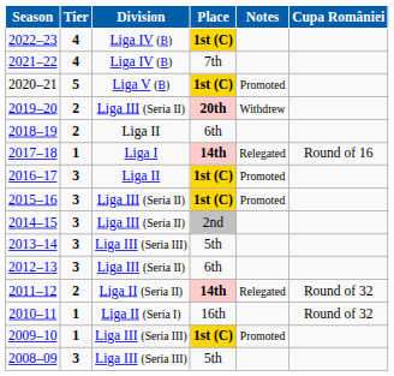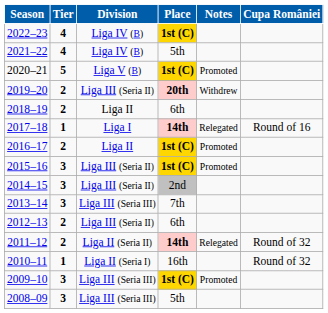 <table class="wikitable" style="text-align:center; font-size:90%">
 <tr>
 <th style="background:#005daa;color:#ffffff;border:1px solid #ffffff;">Season</th>
 <th style="background:#005daa;color:#ffffff;border:1px solid #ffffff;">Tier</th>
 <th style="background:#005daa;color:#ffffff;border:1px solid #ffffff;">Division</th>
 <th style="background:#005daa;color:#ffffff;border:1px solid #ffffff;">Place</th>
 <th style="background:#005daa;color:#ffffff;border:1px solid #ffffff;">Notes</th>
 <th style="background:#005daa;color:#ffffff;border:1px solid #ffffff;">Cupa României</th>
 </tr>
 <tr>
 <td><a href='#'>2022–23</a></td>
 <td><strong>4</strong></td>
 <td><a href='#'>Liga IV</a> <small>(<a href='#'>B</a>)</small></td>
 <td align=center bgcolor=gold><strong>1st</strong> <strong>(C)</strong></td>
 <td></td>
 <td></td>
 </tr>
 <tr>
 <td><a href='#'>2021–22</a></td>
 <td><strong>4</strong></td>
 <td><a href='#'>Liga IV</a> <small>(<a href='#'>B</a>)</small></td>
-<td>7th</td>
+<td>5th</td>
 <td></td>
 <td></td>
 </tr>
 <tr>
 <td>2020–21</td>
 <td><strong>5</strong></td>
 <td><a href='#'>Liga V</a> <small>(<a href='#'>B</a>)</small></td>
 <td align=center bgcolor=gold><strong>1st</strong> <strong>(C)</strong></td>
 <td><small>Promoted</small></td>
 <td></td>
 </tr>
 <tr>
 <td><a href='#'>2019–20</a></td>
 <td><strong>2</strong></td>
 <td><a href='#'>Liga III</a> <small>(Seria II)</small></td>
 <td align=center bgcolor=#FFCCCC><strong>20th</strong></td>
 <td><small>Withdrew</small></td>
 <td></td>
 </tr>
 <tr>
 <td><a href='#'>2018–19</a></td>
 <td><strong>2</strong></td>
 <td>Liga II</td>
 <td>6th</td>
 <td></td>
 <td></td>
 </tr>
 <tr>
 <td><a href='#'>2017–18</a></td>
 <td><strong>1</strong></td>
 <td><a href='#'>Liga I</a></td>
 <td align=center bgcolor=#FFCCCC><strong>14th</strong></td>
 <td><small>Relegated</small></td>
 <td>Round of 16</td>
 </tr>
 <tr>
 <td><a href='#'>2016–17</a></td>
-<td><strong>3</strong></td>
+<td><strong>2</strong></td>
 <td><a href='#'>Liga II</a></td>
 <td align=center bgcolor=gold><strong>1st</strong> <strong>(C)</strong></td>
 <td><small>Promoted</small></td>
 <td></td>
 </tr>
 <tr>
 <td><a href='#'>2015–16</a></td>
 <td><strong>3</strong></td>
 <td><a href='#'>Liga III</a> <small>(Seria II)</small></td>
 <td align=center bgcolor=gold><strong>1st</strong> <strong>(C)</strong></td>
 <td><small>Promoted</small></td>
 <td></td>
 </tr>
 <tr>
 <td><a href='#'>2014–15</a></td>
 <td><strong>3</strong></td>
 <td><a href='#'>Liga III</a> <small>(Seria II)</small></td>
 <td align=center bgcolor=silver>2nd</td>
 <td></td>
 <td></td>
 </tr>
 <tr>
 <td><a href='#'>2013–14</a></td>
 <td><strong>3</strong></td>
 <td><a href='#'>Liga III</a> <small>(Seria III)</small></td>
-<td>5th</td>
+<td>7th</td>
 <td></td>
 <td></td>
 </tr>
 <tr>
 <td><a href='#'>2012–13</a></td>
-<td><strong>3</strong></td>
+<td><strong>2</strong></td>
 <td><a href='#'>Liga III</a> <small>(Seria II)</small></td>
 <td>6th</td>
 <td></td>
 <td></td>
 </tr>
 <tr>
 <td><a href='#'>2011–12</a></td>
 <td><strong>2</strong></td>
 <td><a href='#'>Liga II</a> <small>(Seria II)</small></td>
 <td align=center bgcolor=#FFCCCC><strong>14th</strong></td>
 <td><small>Relegated</small></td>
 <td>Round of 32</td>
 </tr>
 <tr>
 <td><a href='#'>2010–11</a></td>
 <td><strong>1</strong></td>
 <td><a href='#'>Liga II</a> <small>(Seria I)</small></td>
 <td>16th</td>
 <td></td>
 <td>Round of 32</td>
 </tr>
 <tr>
 <td><a href='#'>2009–10</a></td>
-<td><strong>1</strong></td>
+<td><strong>3</strong></td>
 <td><a href='#'>Liga III</a> <small>(Seria III)</small></td>
 <td align=center bgcolor=gold><strong>1st</strong> <strong>(C)</strong></td>
 <td><small>Promoted</small></td>
 <td></td>
 </tr>
 <tr>
 <td><a href='#'>2008–09</a></td>
 <td><strong>3</strong></td>
 <td><a href='#'>Liga III</a> <small>(Seria III)</small></td>
 <td>5th</td>
 <td></td>
 <td></td>
 </tr>
 </table>
